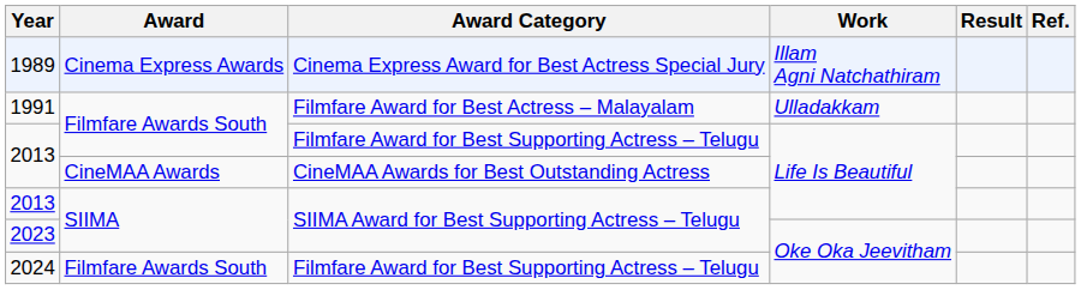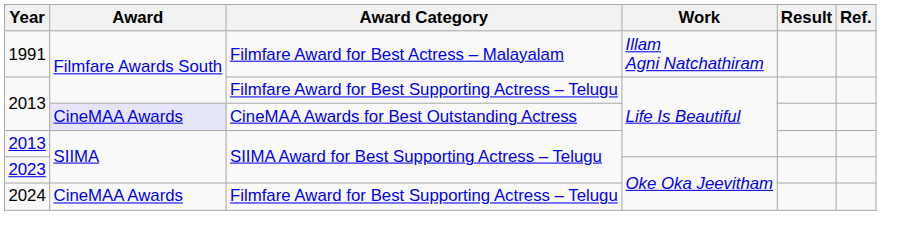 <table class="wikitable">
 <tr>
 <th>Year</th>
 <th>Award</th>
 <th>Award Category</th>
 <th>Work</th>
 <th>Result</th>
 <th>Ref.</th>
 </tr>
-<tr bgcolor="#edf3fe">
-<td>1989</td>
-<td><a href='#'>Cinema Express Awards</a></td>
-<td><a href='#'>Cinema Express Award for  Best Actress Special Jury</a></td>
-<td><em><a href='#'>Illam</a><br><a href='#'>Agni Natchathiram</a></em></td>
-<td></td>
-<td></td>
-</tr>
 <tr>
 <td>1991</td>
 <td rowspan="2"><a href='#'>Filmfare Awards South</a></td>
 <td><a href='#'>Filmfare Award for Best Actress – Malayalam</a></td>
-<td><em><a href='#'>Ulladakkam</a></em></td>
+<td><em><a href='#'>Illam</a><br><a href='#'>Agni Natchathiram</a></em></td>
 <td></td>
 <td></td>
 </tr>
 <tr>
 <td rowspan="2">2013</td>
 <td><a href='#'>Filmfare Award for Best Supporting Actress – Telugu</a></td>
 <td rowspan="3"><em><a href='#'>Life Is Beautiful</a></em></td>
 <td></td>
 <td></td>
 </tr>
 <tr>
-<td><a href='#'>CineMAA Awards</a></td>
+<td style="background: lavender;"><a href='#'>CineMAA Awards</a></td>
 <td><a href='#'>CineMAA Awards for Best Outstanding Actress</a></td>
 <td></td>
 <td></td>
 </tr>
 <tr>
 <td><a href='#'>2013</a></td>
 <td rowspan="2"><a href='#'>SIIMA</a></td>
 <td rowspan="2"><a href='#'>SIIMA Award for Best Supporting Actress – Telugu</a></td>
 <td></td>
 <td></td>
 </tr>
 <tr>
 <td><a href='#'>2023</a></td>
 <td rowspan="2"><em><a href='#'>Oke Oka Jeevitham</a></em></td>
 <td></td>
 <td></td>
 </tr>
 <tr>
 <td>2024</td>
-<td><a href='#'>Filmfare Awards South</a></td>
+<td><a href='#'>CineMAA Awards</a></td>
 <td><a href='#'>Filmfare Award for Best Supporting Actress – Telugu</a></td>
 <td></td>
 <td></td>
 </tr>
 </table>
